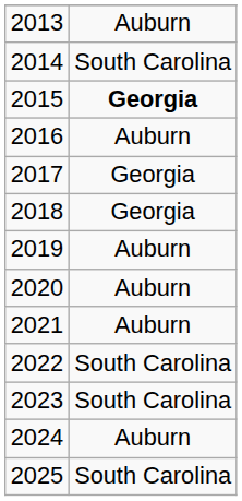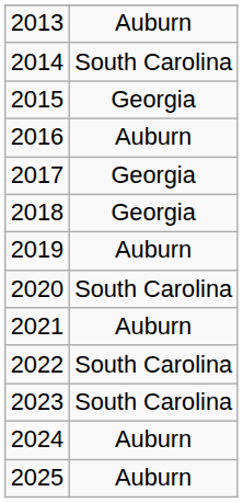 <table class="wikitable" style="text-align: center;">
 <tr>
 </tr>
 <tr>
 <td>2013</td>
 <td>Auburn</td>
 </tr>
 <tr>
 <td>2014</td>
 <td>South Carolina</td>
 </tr>
 <tr>
 <td>2015</td>
-<td><strong>Georgia</strong></td>
+<td>Georgia</td>
 </tr>
 <tr>
 <td>2016</td>
 <td>Auburn</td>
 </tr>
 <tr>
 <td>2017</td>
 <td>Georgia</td>
 </tr>
 <tr>
 <td>2018</td>
 <td>Georgia</td>
 </tr>
 <tr>
 <td>2019</td>
 <td>Auburn</td>
 </tr>
 <tr>
 <td>2020</td>
-<td>Auburn</td>
+<td>South Carolina</td>
 </tr>
 <tr>
 <td>2021</td>
 <td>Auburn</td>
 </tr>
 <tr>
 <td>2022</td>
 <td>South Carolina</td>
 </tr>
 <tr>
 <td>2023</td>
 <td>South Carolina</td>
 </tr>
 <tr>
 <td>2024</td>
 <td>Auburn</td>
 </tr>
 <tr>
 <td>2025</td>
-<td>South Carolina</td>
+<td>Auburn</td>
 </tr>
 </table>
